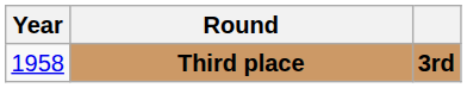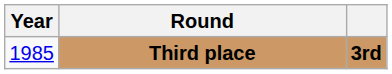 <table class="wikitable" style="text-align: center; font-size:90%">
 <tr>
 <th>Year</th>
 <th style="width:200px">Round</th>
 <th></th>
 </tr>
 <tr>
-<td><a href='#'>1958</a></td>
+<td><a href='#'>1985</a></td>
 <td bgcolor="cc9966"><strong>Third place</strong></td>
 <td bgcolor="cc9966"><strong>3rd</strong></td>
 </tr>
 </table>
